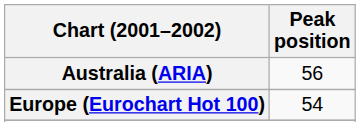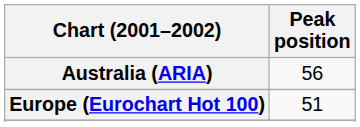 <table class="wikitable sortable plainrowheaders" style="text-align:center">
 <tr>
 <th>Chart (2001–2002)</th>
 <th>Peak<br>position</th>
 </tr>
 <tr>
 <th scope="row">Australia (<a href='#'>ARIA</a>)</th>
 <td>56</td>
 </tr>
 <tr>
 </tr>
 <tr>
 </tr>
 <tr>
 <th scope="row">Europe (<a href='#'>Eurochart Hot 100</a>)</th>
-<td>54</td>
+<td>51</td>
 </tr>
 <tr>
 </tr>
 <tr>
 </tr>
 <tr>
 </tr>
 <tr>
 </tr>
 </table>
